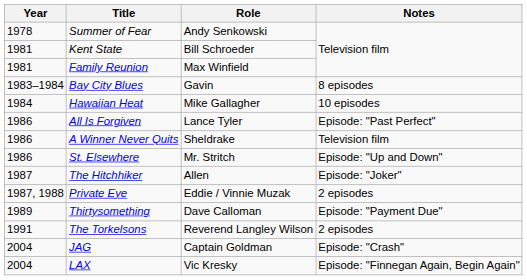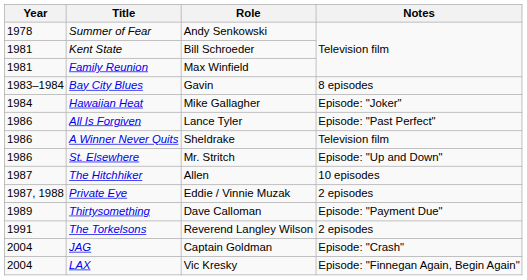 <table class="wikitable sortable">
 <tr>
 <th>Year</th>
 <th>Title</th>
 <th>Role</th>
 <th>Notes</th>
 </tr>
 <tr>
 <td>1978</td>
 <td><em>Summer of Fear</em></td>
 <td>Andy Senkowski</td>
 <td rowspan="3">Television film</td>
 </tr>
 <tr>
 <td>1981</td>
 <td><em>Kent State</em></td>
 <td>Bill Schroeder</td>
 </tr>
 <tr>
 <td>1981</td>
 <td><a href='#'><em>Family Reunion</em></a></td>
 <td>Max Winfield</td>
 </tr>
 <tr>
 <td>1983–1984</td>
 <td><em><a href='#'>Bay City Blues</a></em></td>
 <td>Gavin</td>
 <td>8 episodes</td>
 </tr>
 <tr>
 <td>1984</td>
 <td><em><a href='#'>Hawaiian Heat</a></em></td>
 <td>Mike Gallagher</td>
-<td>10 episodes</td>
+<td>Episode: "Joker"</td>
 </tr>
 <tr>
 <td>1986</td>
 <td><a href='#'><em>All Is Forgiven</em></a></td>
 <td>Lance Tyler</td>
 <td>Episode: "Past Perfect"</td>
 </tr>
 <tr>
 <td>1986</td>
 <td><em><a href='#'>A Winner Never Quits</a></em></td>
 <td>Sheldrake</td>
 <td>Television film</td>
 </tr>
 <tr>
 <td>1986</td>
 <td><em><a href='#'>St. Elsewhere</a></em></td>
 <td>Mr. Stritch</td>
 <td>Episode: "Up and Down"</td>
 </tr>
 <tr>
 <td>1987</td>
 <td><a href='#'><em>The Hitchhiker</em></a></td>
 <td>Allen</td>
-<td>Episode: "Joker"</td>
+<td>10 episodes</td>
 </tr>
 <tr>
 <td>1987, 1988</td>
 <td><a href='#'><em>Private Eye</em></a></td>
 <td>Eddie / Vinnie Muzak</td>
 <td>2 episodes</td>
 </tr>
 <tr>
 <td>1989</td>
 <td><em><a href='#'>Thirtysomething</a></em></td>
 <td>Dave Calloman</td>
 <td>Episode: "Payment Due"</td>
 </tr>
 <tr>
 <td>1991</td>
 <td><em><a href='#'>The Torkelsons</a></em></td>
 <td>Reverend Langley Wilson</td>
 <td>2 episodes</td>
 </tr>
 <tr>
 <td>2004</td>
 <td><a href='#'><em>JAG</em></a></td>
 <td>Captain Goldman</td>
 <td>Episode: "Crash"</td>
 </tr>
 <tr>
 <td>2004</td>
 <td><a href='#'><em>LAX</em></a></td>
 <td>Vic Kresky</td>
 <td>Episode: "Finnegan Again, Begin Again"</td>
 </tr>
 </table>
